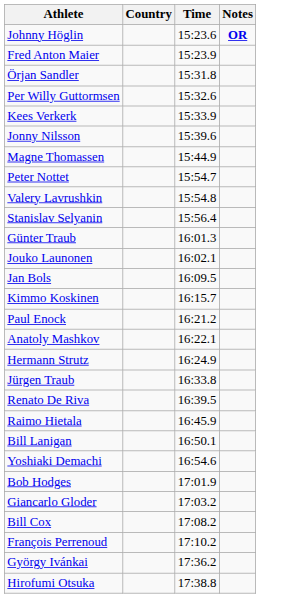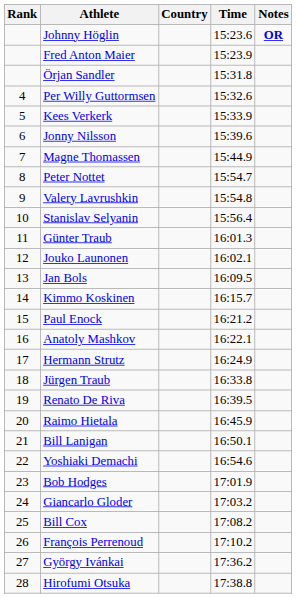 <table class="wikitable sortable" style="text-align:center">
 <tr>
+<th>Rank</th>
 <th>Athlete</th>
 <th>Country</th>
 <th>Time</th>
 <th>Notes</th>
 </tr>
 <tr>
+<td></td>
 <td align=left><a href='#'>Johnny Höglin</a></td>
 <td align=left></td>
 <td>15:23.6</td>
 <td><strong><a href='#'>OR</a></strong></td>
 </tr>
 <tr>
+<td></td>
 <td align=left><a href='#'>Fred Anton Maier</a></td>
 <td align=left></td>
 <td>15:23.9</td>
 <td></td>
 </tr>
 <tr>
+<td></td>
 <td align=left><a href='#'>Örjan Sandler</a></td>
 <td align=left></td>
 <td>15:31.8</td>
 <td></td>
 </tr>
 <tr>
+<td>4</td>
 <td align=left><a href='#'>Per Willy Guttormsen</a></td>
 <td align=left></td>
 <td>15:32.6</td>
 <td></td>
 </tr>
 <tr>
+<td>5</td>
 <td align=left><a href='#'>Kees Verkerk</a></td>
 <td align=left></td>
 <td>15:33.9</td>
 <td></td>
 </tr>
 <tr>
+<td>6</td>
 <td align=left><a href='#'>Jonny Nilsson</a></td>
 <td align=left></td>
 <td>15:39.6</td>
 <td></td>
 </tr>
 <tr>
+<td>7</td>
 <td align=left><a href='#'>Magne Thomassen</a></td>
 <td align=left></td>
 <td>15:44.9</td>
 <td></td>
 </tr>
 <tr>
+<td>8</td>
 <td align=left><a href='#'>Peter Nottet</a></td>
 <td align=left></td>
 <td>15:54.7</td>
 <td></td>
 </tr>
 <tr>
+<td>9</td>
 <td align=left><a href='#'>Valery Lavrushkin</a></td>
 <td align=left></td>
 <td>15:54.8</td>
 <td></td>
 </tr>
 <tr>
+<td>10</td>
 <td align=left><a href='#'>Stanislav Selyanin</a></td>
 <td align=left></td>
 <td>15:56.4</td>
 <td></td>
 </tr>
 <tr>
+<td>11</td>
 <td align=left><a href='#'>Günter Traub</a></td>
 <td align=left></td>
 <td>16:01.3</td>
 <td></td>
 </tr>
 <tr>
+<td>12</td>
 <td align=left><a href='#'>Jouko Launonen</a></td>
 <td align=left></td>
 <td>16:02.1</td>
 <td></td>
 </tr>
 <tr>
+<td>13</td>
 <td align=left><a href='#'>Jan Bols</a></td>
 <td align=left></td>
 <td>16:09.5</td>
 <td></td>
 </tr>
 <tr>
+<td>14</td>
 <td align=left><a href='#'>Kimmo Koskinen</a></td>
 <td align=left></td>
 <td>16:15.7</td>
 <td></td>
 </tr>
 <tr>
+<td>15</td>
 <td align=left><a href='#'>Paul Enock</a></td>
 <td align=left></td>
 <td>16:21.2</td>
 <td></td>
 </tr>
 <tr>
+<td>16</td>
 <td align=left><a href='#'>Anatoly Mashkov</a></td>
 <td align=left></td>
 <td>16:22.1</td>
 <td></td>
 </tr>
 <tr>
+<td>17</td>
 <td align=left><a href='#'>Hermann Strutz</a></td>
 <td align=left></td>
 <td>16:24.9</td>
 <td></td>
 </tr>
 <tr>
+<td>18</td>
 <td align=left><a href='#'>Jürgen Traub</a></td>
 <td align=left></td>
 <td>16:33.8</td>
 <td></td>
 </tr>
 <tr>
+<td>19</td>
 <td align=left><a href='#'>Renato De Riva</a></td>
 <td align=left></td>
 <td>16:39.5</td>
 <td></td>
 </tr>
 <tr>
+<td>20</td>
 <td align=left><a href='#'>Raimo Hietala</a></td>
 <td align=left></td>
 <td>16:45.9</td>
 <td></td>
 </tr>
 <tr>
+<td>21</td>
 <td align=left><a href='#'>Bill Lanigan</a></td>
 <td align=left></td>
 <td>16:50.1</td>
 <td></td>
 </tr>
 <tr>
+<td>22</td>
 <td align=left><a href='#'>Yoshiaki Demachi</a></td>
 <td align=left></td>
 <td>16:54.6</td>
 <td></td>
 </tr>
 <tr>
+<td>23</td>
 <td align=left><a href='#'>Bob Hodges</a></td>
 <td align=left></td>
 <td>17:01.9</td>
 <td></td>
 </tr>
 <tr>
+<td>24</td>
 <td align=left><a href='#'>Giancarlo Gloder</a></td>
 <td align=left></td>
 <td>17:03.2</td>
 <td></td>
 </tr>
 <tr>
+<td>25</td>
 <td align=left><a href='#'>Bill Cox</a></td>
 <td align=left></td>
 <td>17:08.2</td>
 <td></td>
 </tr>
 <tr>
+<td>26</td>
 <td align=left><a href='#'>François Perrenoud</a></td>
 <td align=left></td>
 <td>17:10.2</td>
 <td></td>
 </tr>
 <tr>
+<td>27</td>
 <td align=left><a href='#'>György Ivánkai</a></td>
 <td align=left></td>
 <td>17:36.2</td>
 <td></td>
 </tr>
 <tr>
+<td>28</td>
 <td align=left><a href='#'>Hirofumi Otsuka</a></td>
 <td align=left></td>
 <td>17:38.8</td>
 <td></td>
 </tr>
 </table>
